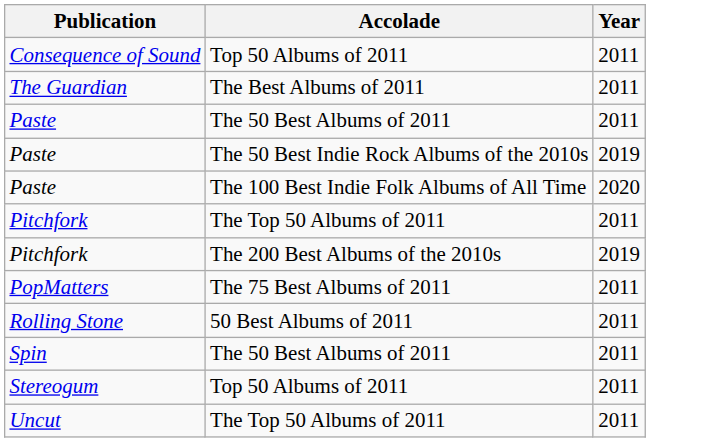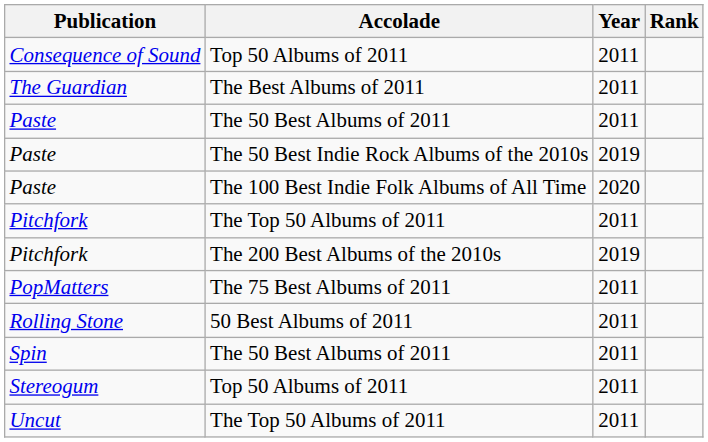 <table class="sortable wikitable">
 <tr>
 <th>Publication</th>
 <th>Accolade</th>
 <th>Year</th>
+<th>Rank</th>
 </tr>
 <tr>
 <td><em><a href='#'>Consequence of Sound</a></em></td>
 <td>Top 50 Albums of 2011</td>
 <td>2011</td>
+<td></td>
 </tr>
 <tr>
 <td><em><a href='#'>The Guardian</a></em></td>
 <td>The Best Albums of 2011</td>
 <td>2011</td>
+<td></td>
 </tr>
 <tr>
 <td><em><a href='#'>Paste</a></em></td>
 <td>The 50 Best Albums of 2011</td>
 <td>2011</td>
+<td></td>
 </tr>
 <tr>
 <td><em>Paste</em></td>
 <td>The 50 Best Indie Rock Albums of the 2010s</td>
 <td>2019</td>
+<td></td>
 </tr>
 <tr>
 <td><em>Paste</em></td>
 <td>The 100 Best Indie Folk Albums of All Time</td>
 <td>2020</td>
+<td></td>
 </tr>
 <tr>
 <td><em><a href='#'>Pitchfork</a></em></td>
 <td>The Top 50 Albums of 2011</td>
 <td>2011</td>
+<td></td>
 </tr>
 <tr>
 <td><em>Pitchfork</em></td>
 <td>The 200 Best Albums of the 2010s</td>
 <td>2019</td>
+<td></td>
 </tr>
 <tr>
 <td><em><a href='#'>PopMatters</a></em></td>
 <td>The 75 Best Albums of 2011</td>
 <td>2011</td>
+<td></td>
 </tr>
 <tr>
 <td><em><a href='#'>Rolling Stone</a></em></td>
 <td>50 Best Albums of 2011</td>
 <td>2011</td>
+<td></td>
 </tr>
 <tr>
 <td><em><a href='#'>Spin</a></em></td>
 <td>The 50 Best Albums of 2011</td>
 <td>2011</td>
+<td></td>
 </tr>
 <tr>
 <td><em><a href='#'>Stereogum</a></em></td>
 <td>Top 50 Albums of 2011</td>
 <td>2011</td>
+<td></td>
 </tr>
 <tr>
 <td><em><a href='#'>Uncut</a></em></td>
 <td>The Top 50 Albums of 2011</td>
 <td>2011</td>
+<td></td>
 </tr>
 </table>
